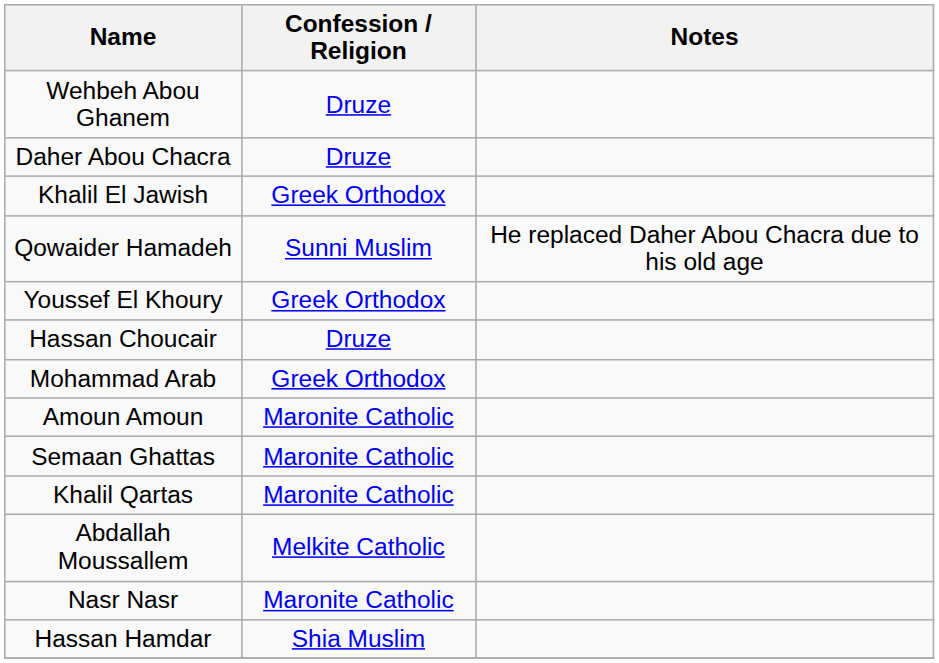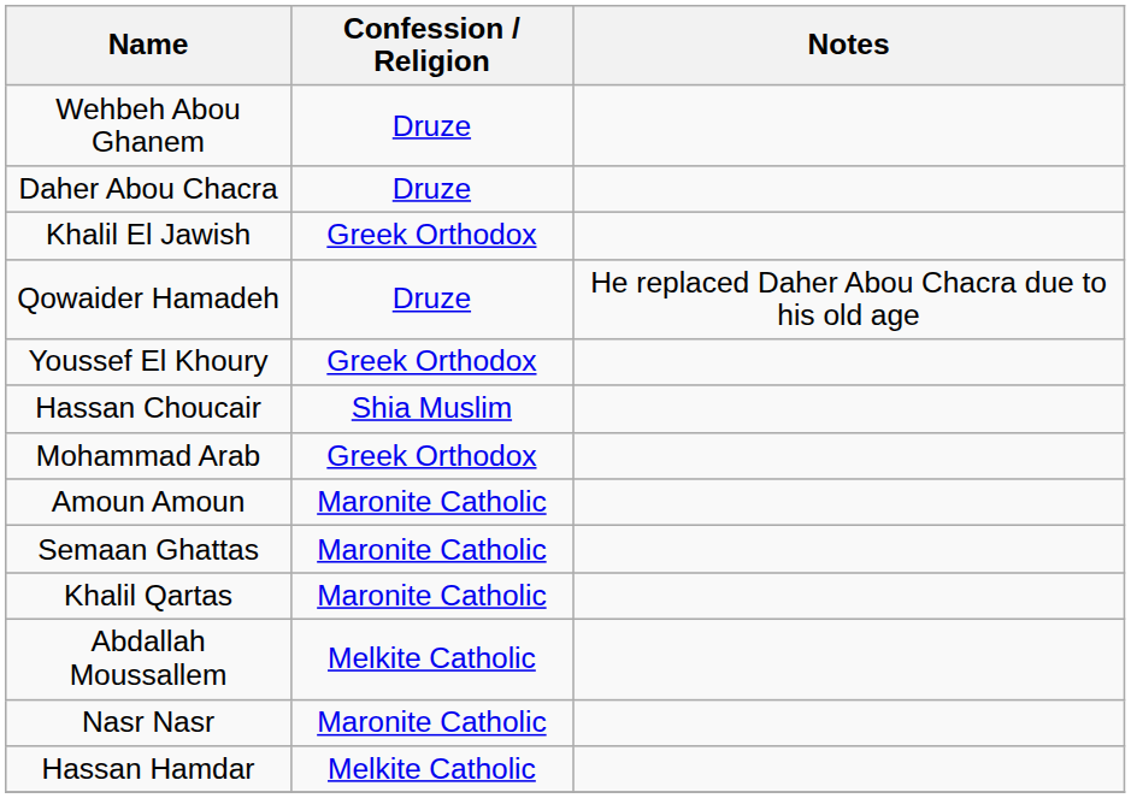 <table class="wikitable plainrowheaders" style="text-align:center;">
 <tr>
 <th>Name</th>
 <th>Confession / Religion</th>
 <th>Notes</th>
 </tr>
 <tr>
 <td>Wehbeh Abou Ghanem</td>
 <td><a href='#'>Druze</a></td>
 <td></td>
 </tr>
 <tr>
 <td>Daher Abou Chacra</td>
 <td><a href='#'>Druze</a></td>
 <td></td>
 </tr>
 <tr>
 <td>Khalil El Jawish</td>
 <td><a href='#'>Greek Orthodox</a></td>
 <td></td>
 </tr>
 <tr>
 <td>Qowaider Hamadeh</td>
-<td><a href='#'>Sunni Muslim</a></td>
+<td><a href='#'>Druze</a></td>
 <td>He replaced Daher Abou Chacra due to his old age</td>
 </tr>
 <tr>
 <td>Youssef El Khoury</td>
 <td><a href='#'>Greek Orthodox</a></td>
 <td></td>
 </tr>
 <tr>
 <td>Hassan Choucair</td>
-<td><a href='#'>Druze</a></td>
+<td><a href='#'>Shia Muslim</a></td>
 <td></td>
 </tr>
 <tr>
 <td>Mohammad Arab</td>
 <td><a href='#'>Greek Orthodox</a></td>
 <td></td>
 </tr>
 <tr>
 <td>Amoun Amoun</td>
 <td><a href='#'>Maronite Catholic</a></td>
 <td></td>
 </tr>
 <tr>
 <td>Semaan Ghattas</td>
 <td><a href='#'>Maronite Catholic</a></td>
 <td></td>
 </tr>
 <tr>
 <td>Khalil Qartas</td>
 <td><a href='#'>Maronite Catholic</a></td>
 <td></td>
 </tr>
 <tr>
 <td>Abdallah Moussallem</td>
 <td><a href='#'>Melkite Catholic</a></td>
 <td></td>
 </tr>
 <tr>
 <td>Nasr Nasr</td>
 <td><a href='#'>Maronite Catholic</a></td>
 <td></td>
 </tr>
 <tr>
 <td>Hassan Hamdar</td>
-<td><a href='#'>Shia Muslim</a></td>
+<td><a href='#'>Melkite Catholic</a></td>
 <td></td>
 </tr>
 <tr>
 </tr>
 </table>
